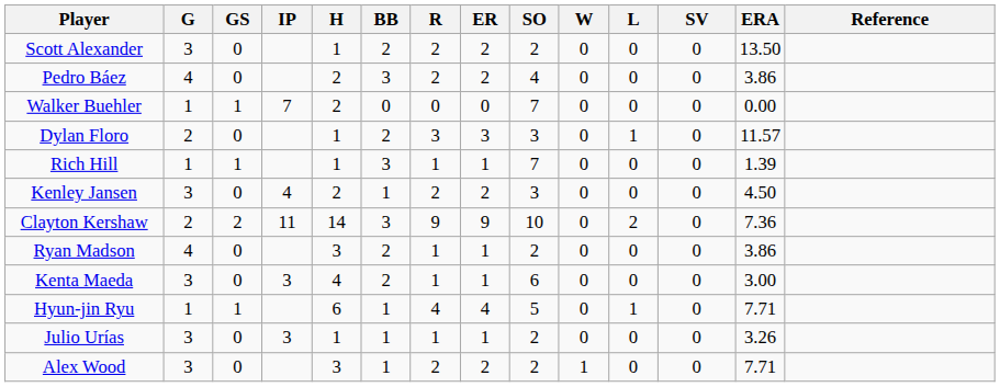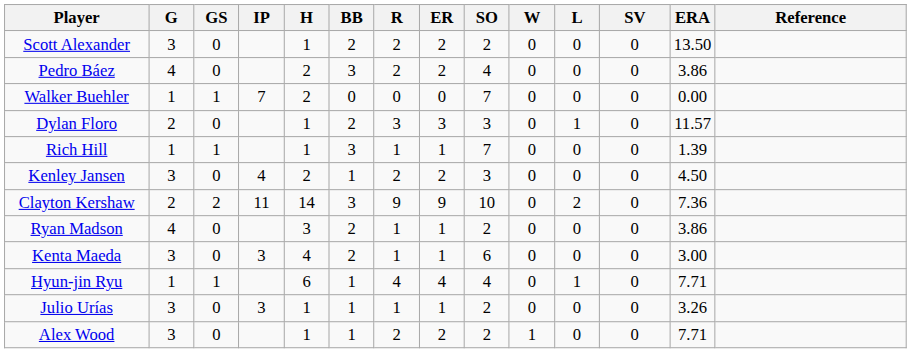 <table class="wikitable sortable" style="text-align:center">
 <tr>
 <th width="16%">Player</th>
 <th width="5%">G</th>
 <th width="5%">GS</th>
 <th width="5%">IP</th>
 <th width="5%">H</th>
 <th width="5%">BB</th>
 <th width="5%">R</th>
 <th width="5%">ER</th>
 <th width="5%">SO</th>
 <th width="5%">W</th>
 <th width="5%">L</th>
 <th>SV</th>
 <th width="5%">ERA</th>
 <th>Reference</th>
 </tr>
 <tr>
 <td><a href='#'>Scott Alexander</a></td>
 <td>3</td>
 <td>0</td>
 <td></td>
 <td>1</td>
 <td>2</td>
 <td>2</td>
 <td>2</td>
 <td>2</td>
 <td>0</td>
 <td>0</td>
 <td>0</td>
 <td>13.50</td>
 <td></td>
 </tr>
 <tr>
 <td><a href='#'>Pedro Báez</a></td>
 <td>4</td>
 <td>0</td>
 <td></td>
 <td>2</td>
 <td>3</td>
 <td>2</td>
 <td>2</td>
 <td>4</td>
 <td>0</td>
 <td>0</td>
 <td>0</td>
 <td>3.86</td>
 <td></td>
 </tr>
 <tr>
 <td><a href='#'>Walker Buehler</a></td>
 <td>1</td>
 <td>1</td>
 <td>7</td>
 <td>2</td>
 <td>0</td>
 <td>0</td>
 <td>0</td>
 <td>7</td>
 <td>0</td>
 <td>0</td>
 <td>0</td>
 <td>0.00</td>
 <td></td>
 </tr>
 <tr>
 <td><a href='#'>Dylan Floro</a></td>
 <td>2</td>
 <td>0</td>
 <td></td>
 <td>1</td>
 <td>2</td>
 <td>3</td>
 <td>3</td>
 <td>3</td>
 <td>0</td>
 <td>1</td>
 <td>0</td>
 <td>11.57</td>
 <td></td>
 </tr>
 <tr>
 <td><a href='#'>Rich Hill</a></td>
 <td>1</td>
 <td>1</td>
 <td></td>
 <td>1</td>
 <td>3</td>
 <td>1</td>
 <td>1</td>
 <td>7</td>
 <td>0</td>
 <td>0</td>
 <td>0</td>
 <td>1.39</td>
 <td></td>
 </tr>
 <tr>
 <td><a href='#'>Kenley Jansen</a></td>
 <td>3</td>
 <td>0</td>
 <td>4</td>
 <td>2</td>
 <td>1</td>
 <td>2</td>
 <td>2</td>
 <td>3</td>
 <td>0</td>
 <td>0</td>
 <td>0</td>
 <td>4.50</td>
 <td></td>
 </tr>
 <tr>
 <td><a href='#'>Clayton Kershaw</a></td>
 <td>2</td>
 <td>2</td>
 <td>11</td>
 <td>14</td>
 <td>3</td>
 <td>9</td>
 <td>9</td>
 <td>10</td>
 <td>0</td>
 <td>2</td>
 <td>0</td>
 <td>7.36</td>
 <td></td>
 </tr>
 <tr>
 <td><a href='#'>Ryan Madson</a></td>
 <td>4</td>
 <td>0</td>
 <td></td>
 <td>3</td>
 <td>2</td>
 <td>1</td>
 <td>1</td>
 <td>2</td>
 <td>0</td>
 <td>0</td>
 <td>0</td>
 <td>3.86</td>
 <td></td>
 </tr>
 <tr>
 <td><a href='#'>Kenta Maeda</a></td>
 <td>3</td>
 <td>0</td>
 <td>3</td>
 <td>4</td>
 <td>2</td>
 <td>1</td>
 <td>1</td>
 <td>6</td>
 <td>0</td>
 <td>0</td>
 <td>0</td>
 <td>3.00</td>
 <td></td>
 </tr>
 <tr>
 <td><a href='#'>Hyun-jin Ryu</a></td>
 <td>1</td>
 <td>1</td>
 <td></td>
 <td>6</td>
 <td>1</td>
 <td>4</td>
 <td>4</td>
-<td>5</td>
+<td>4</td>
 <td>0</td>
 <td>1</td>
 <td>0</td>
 <td>7.71</td>
 <td></td>
 </tr>
 <tr>
 <td><a href='#'>Julio Urías</a></td>
 <td>3</td>
 <td>0</td>
 <td>3</td>
 <td>1</td>
 <td>1</td>
 <td>1</td>
 <td>1</td>
 <td>2</td>
 <td>0</td>
 <td>0</td>
 <td>0</td>
 <td>3.26</td>
 <td></td>
 </tr>
 <tr>
 <td><a href='#'>Alex Wood</a></td>
 <td>3</td>
 <td>0</td>
 <td></td>
-<td>3</td>
+<td>1</td>
 <td>1</td>
 <td>2</td>
 <td>2</td>
 <td>2</td>
 <td>1</td>
 <td>0</td>
 <td>0</td>
 <td>7.71</td>
 <td></td>
 </tr>
 </table>
